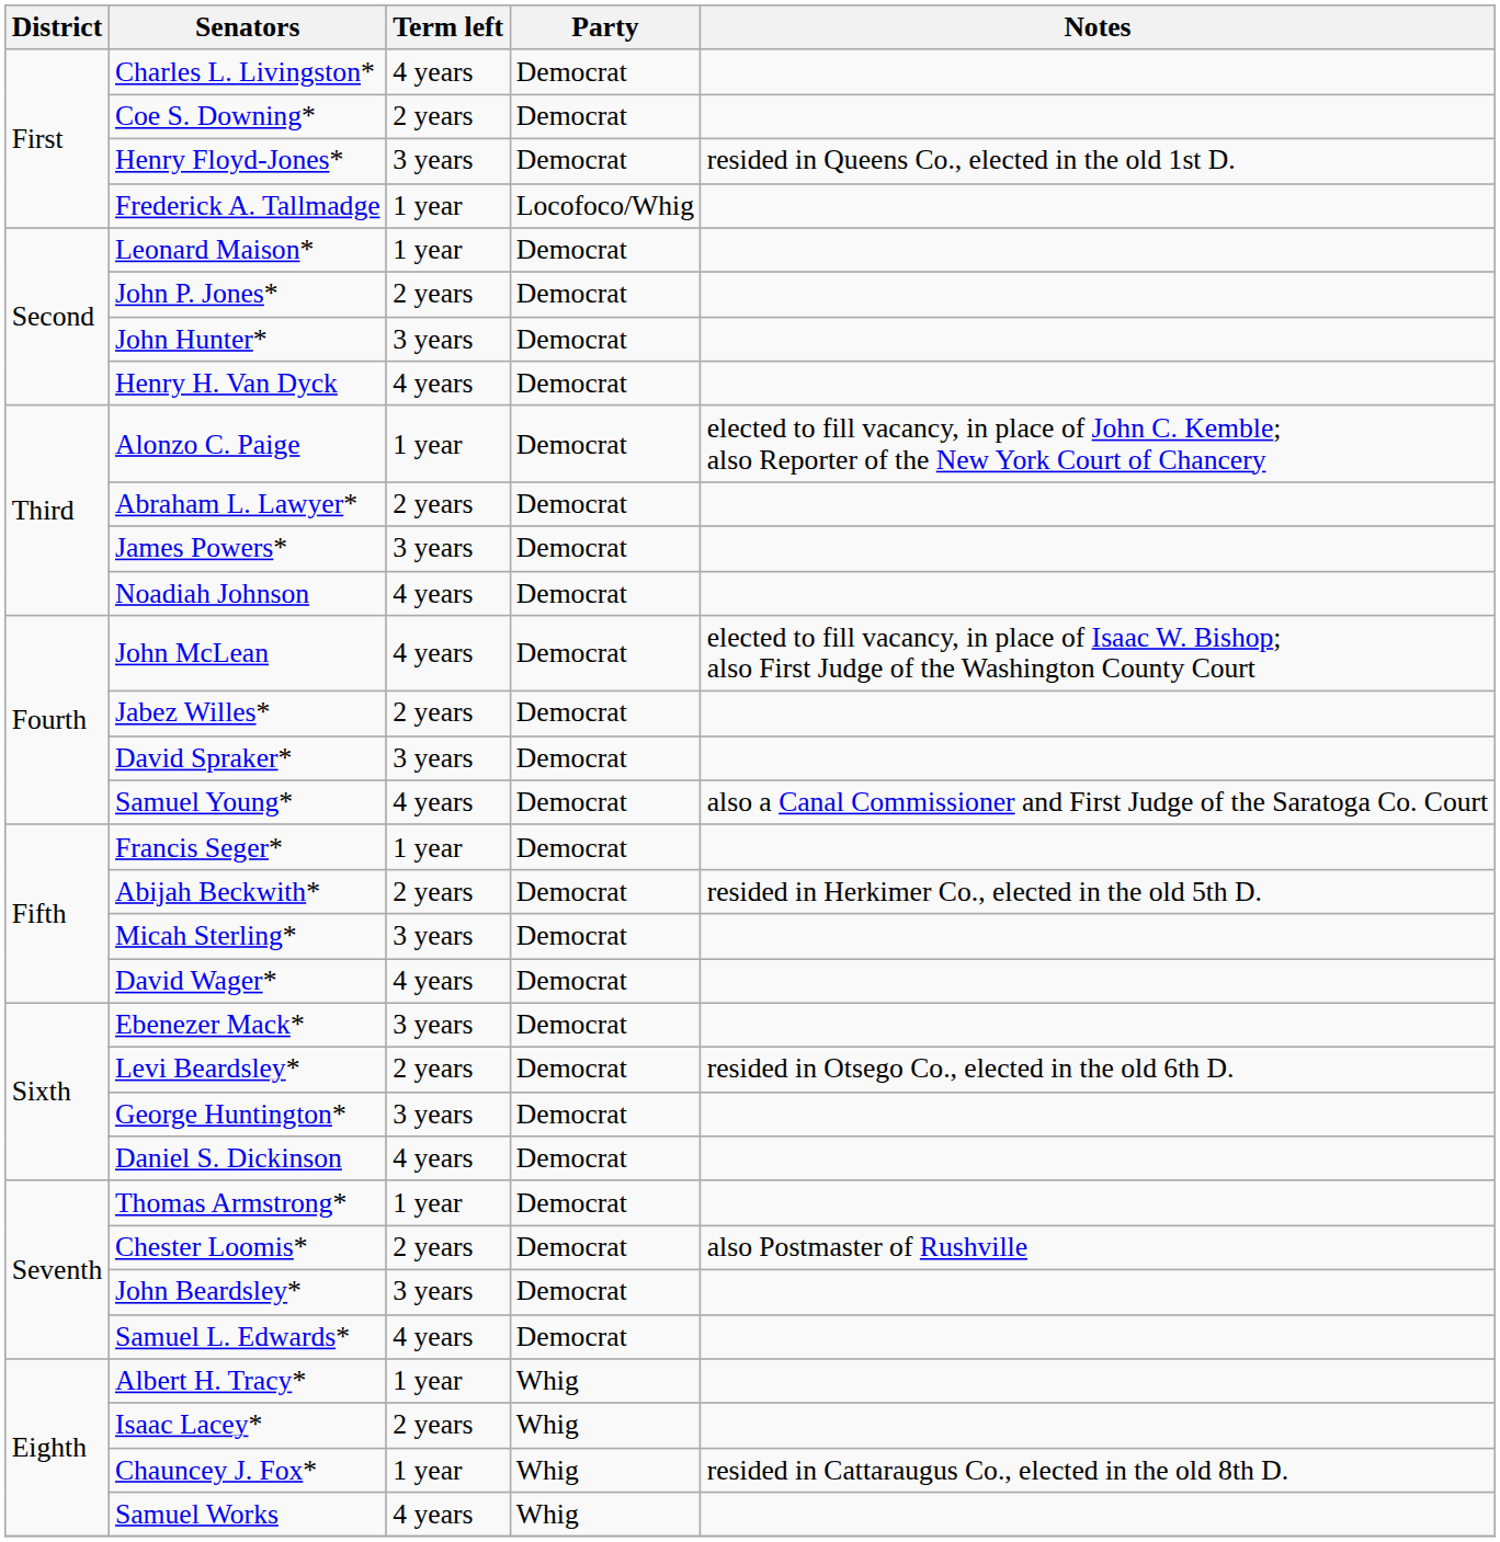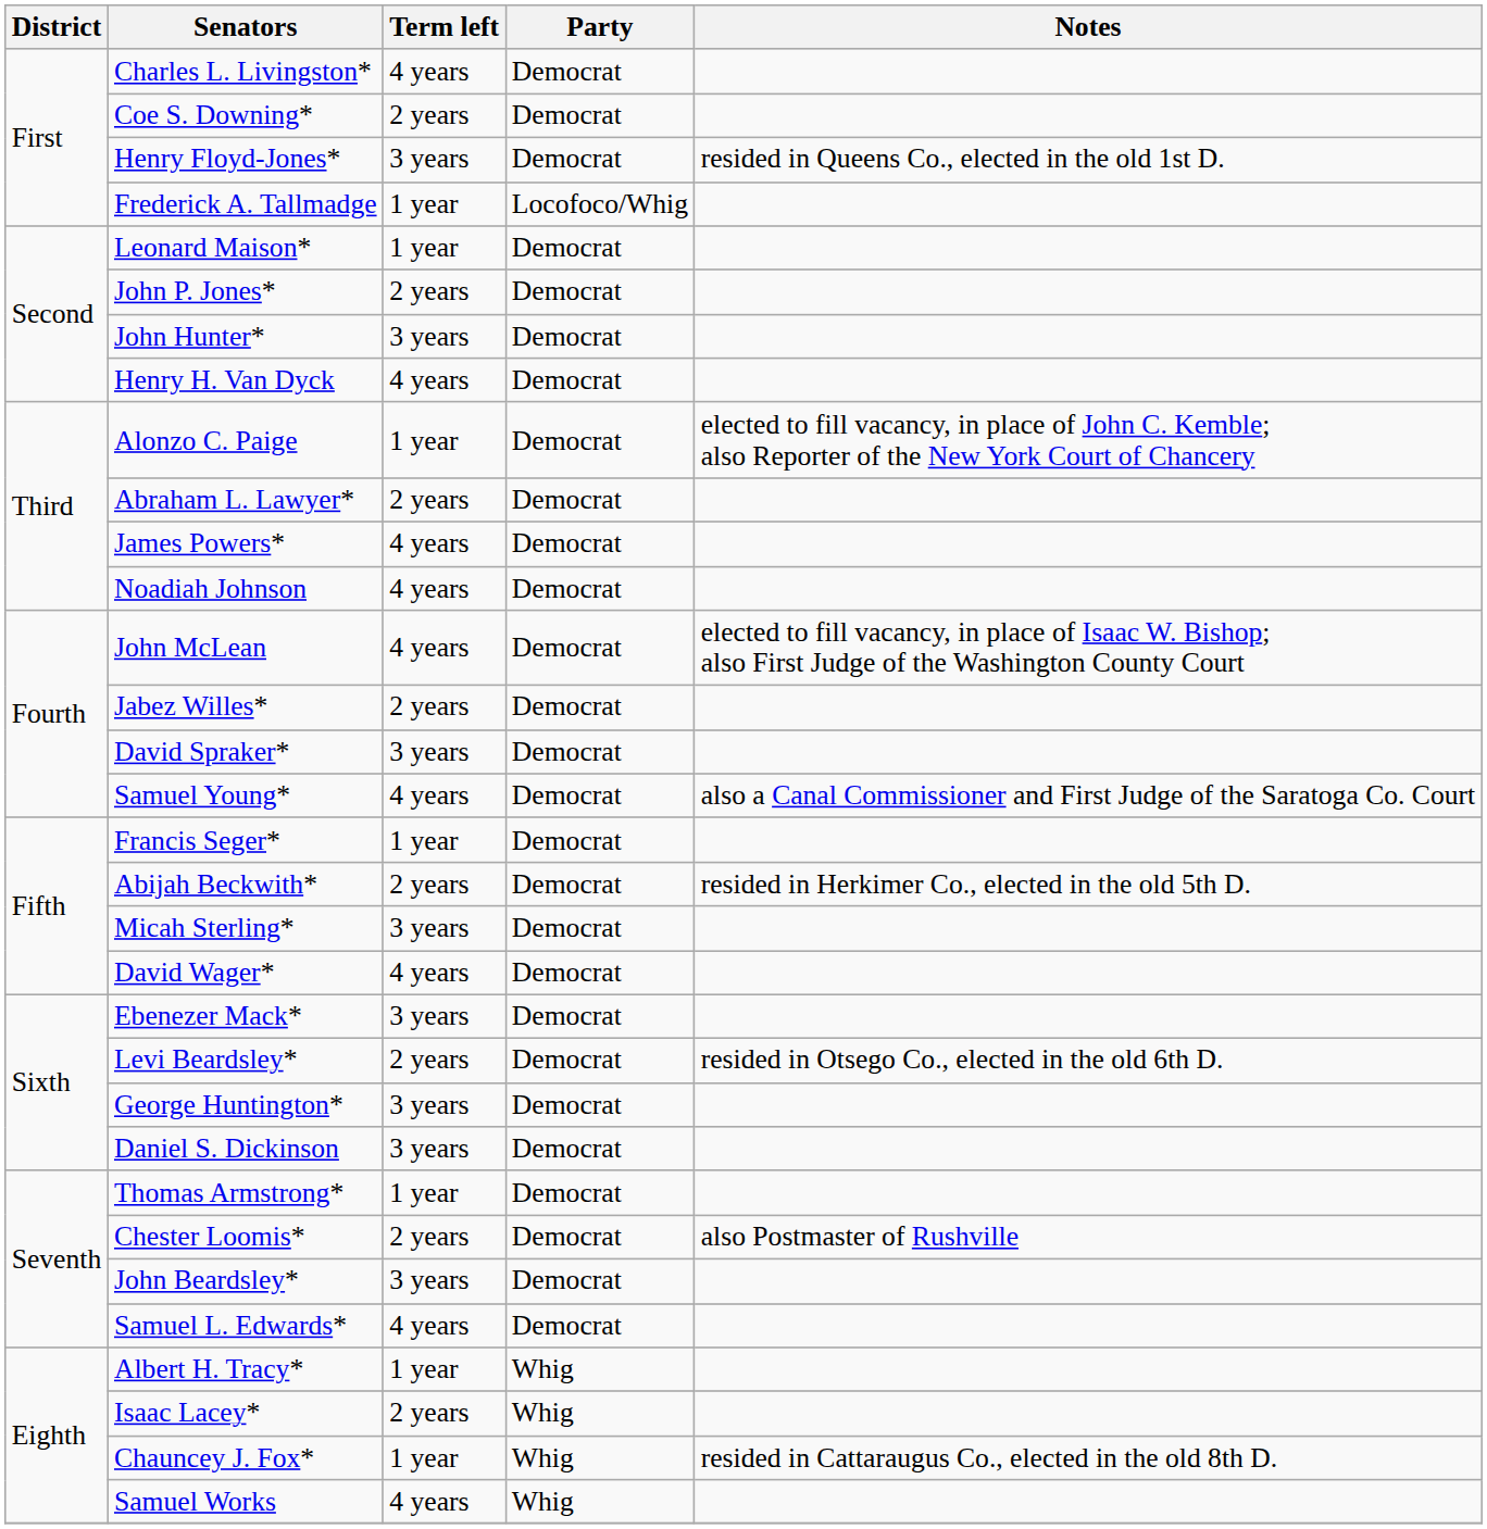 <table class=wikitable>
 <tr>
 <th>District</th>
 <th>Senators</th>
 <th>Term left</th>
 <th>Party</th>
 <th>Notes</th>
 </tr>
 <tr>
 <td rowspan="4">First</td>
 <td><a href='#'>Charles L. Livingston</a>*</td>
 <td>4 years</td>
 <td>Democrat</td>
 <td></td>
 </tr>
 <tr>
 <td><a href='#'>Coe S. Downing</a>*</td>
 <td>2 years</td>
 <td>Democrat</td>
 <td></td>
 </tr>
 <tr>
 <td><a href='#'>Henry Floyd-Jones</a>*</td>
 <td>3 years</td>
 <td>Democrat</td>
 <td>resided in Queens Co., elected in the old 1st D.</td>
 </tr>
 <tr>
 <td><a href='#'>Frederick A. Tallmadge</a></td>
 <td>1 year</td>
 <td>Locofoco/Whig</td>
 <td></td>
 </tr>
 <tr>
 <td rowspan="4">Second</td>
 <td><a href='#'>Leonard Maison</a>*</td>
 <td>1 year</td>
 <td>Democrat</td>
 <td></td>
 </tr>
 <tr>
 <td><a href='#'>John P. Jones</a>*</td>
 <td>2 years</td>
 <td>Democrat</td>
 <td></td>
 </tr>
 <tr>
 <td><a href='#'>John Hunter</a>*</td>
 <td>3 years</td>
 <td>Democrat</td>
 <td></td>
 </tr>
 <tr>
 <td><a href='#'>Henry H. Van Dyck</a></td>
 <td>4 years</td>
 <td>Democrat</td>
 <td></td>
 </tr>
 <tr>
 <td rowspan="4">Third</td>
 <td><a href='#'>Alonzo C. Paige</a></td>
 <td>1 year</td>
 <td>Democrat</td>
 <td>elected to fill vacancy, in place of <a href='#'>John C. Kemble</a>; <br>also Reporter of the <a href='#'>New York Court of Chancery</a></td>
 </tr>
 <tr>
 <td><a href='#'>Abraham L. Lawyer</a>*</td>
 <td>2 years</td>
 <td>Democrat</td>
 <td></td>
 </tr>
 <tr>
 <td><a href='#'>James Powers</a>*</td>
-<td>3 years</td>
+<td>4 years</td>
 <td>Democrat</td>
 <td></td>
 </tr>
 <tr>
 <td><a href='#'>Noadiah Johnson</a></td>
 <td>4 years</td>
 <td>Democrat</td>
 <td></td>
 </tr>
 <tr>
 <td rowspan="4">Fourth</td>
 <td><a href='#'>John McLean</a></td>
 <td>4 years</td>
 <td>Democrat</td>
 <td>elected to fill vacancy, in place of <a href='#'>Isaac W. Bishop</a>; <br>also First Judge of the Washington County Court</td>
 </tr>
 <tr>
 <td><a href='#'>Jabez Willes</a>*</td>
 <td>2 years</td>
 <td>Democrat</td>
 <td></td>
 </tr>
 <tr>
 <td><a href='#'>David Spraker</a>*</td>
 <td>3 years</td>
 <td>Democrat</td>
 <td></td>
 </tr>
 <tr>
 <td><a href='#'>Samuel Young</a>*</td>
 <td>4 years</td>
 <td>Democrat</td>
 <td>also a <a href='#'>Canal Commissioner</a> and First Judge of the Saratoga Co. Court</td>
 </tr>
 <tr>
 <td rowspan="4">Fifth</td>
 <td><a href='#'>Francis Seger</a>*</td>
 <td>1 year</td>
 <td>Democrat</td>
 <td></td>
 </tr>
 <tr>
 <td><a href='#'>Abijah Beckwith</a>*</td>
 <td>2 years</td>
 <td>Democrat</td>
 <td>resided in Herkimer Co., elected in the old 5th D.</td>
 </tr>
 <tr>
 <td><a href='#'>Micah Sterling</a>*</td>
 <td>3 years</td>
 <td>Democrat</td>
 <td></td>
 </tr>
 <tr>
 <td><a href='#'>David Wager</a>*</td>
 <td>4 years</td>
 <td>Democrat</td>
 <td></td>
 </tr>
 <tr>
 <td rowspan="4">Sixth</td>
 <td><a href='#'>Ebenezer Mack</a>*</td>
 <td>3 years</td>
 <td>Democrat</td>
 <td></td>
 </tr>
 <tr>
 <td><a href='#'>Levi Beardsley</a>*</td>
 <td>2 years</td>
 <td>Democrat</td>
 <td>resided in Otsego Co., elected in the old 6th D.</td>
 </tr>
 <tr>
 <td><a href='#'>George Huntington</a>*</td>
 <td>3 years</td>
 <td>Democrat</td>
 <td></td>
 </tr>
 <tr>
 <td><a href='#'>Daniel S. Dickinson</a></td>
-<td>4 years</td>
+<td>3 years</td>
 <td>Democrat</td>
 <td></td>
 </tr>
 <tr>
 <td rowspan="4">Seventh</td>
 <td><a href='#'>Thomas Armstrong</a>*</td>
 <td>1 year</td>
 <td>Democrat</td>
 <td></td>
 </tr>
 <tr>
 <td><a href='#'>Chester Loomis</a>*</td>
 <td>2 years</td>
 <td>Democrat</td>
 <td>also Postmaster of <a href='#'>Rushville</a></td>
 </tr>
 <tr>
 <td><a href='#'>John Beardsley</a>*</td>
 <td>3 years</td>
 <td>Democrat</td>
 <td></td>
 </tr>
 <tr>
 <td><a href='#'>Samuel L. Edwards</a>*</td>
 <td>4 years</td>
 <td>Democrat</td>
 <td></td>
 </tr>
 <tr>
 <td rowspan="4">Eighth</td>
 <td><a href='#'>Albert H. Tracy</a>*</td>
 <td>1 year</td>
 <td>Whig</td>
 <td></td>
 </tr>
 <tr>
 <td><a href='#'>Isaac Lacey</a>*</td>
 <td>2 years</td>
 <td>Whig</td>
 <td></td>
 </tr>
 <tr>
 <td><a href='#'>Chauncey J. Fox</a>*</td>
 <td>1 year</td>
 <td>Whig</td>
 <td>resided in Cattaraugus Co., elected in the old 8th D.</td>
 </tr>
 <tr>
 <td><a href='#'>Samuel Works</a></td>
 <td>4 years</td>
 <td>Whig</td>
 <td></td>
 </tr>
 <tr>
 </tr>
 </table>
